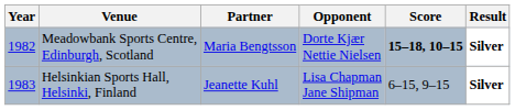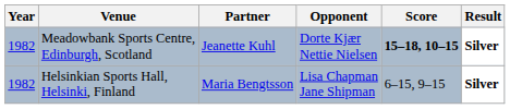 <table class="sortable wikitable" style="font-size: 90%;">
 <tr>
 <th>Year</th>
 <th>Venue</th>
 <th>Partner</th>
 <th>Opponent</th>
 <th>Score</th>
 <th>Result</th>
 </tr>
 <tr style="background:#AABBCC">
 <td align="center"><a href='#'>1982</a></td>
 <td align="left">Meadowbank Sports Centre,<br><a href='#'>Edinburgh</a>, Scotland</td>
-<td align="left"> <a href='#'>Maria Bengtsson</a></td>
+<td align="left"> <a href='#'>Jeanette Kuhl</a></td>
 <td align="left"> <a href='#'>Dorte Kjær</a><br> <a href='#'>Nettie Nielsen</a></td>
 <td align="left"><strong>15–18, 10–15</strong></td>
 <td style="text-align:left; background:white"> <strong>Silver</strong></td>
 </tr>
 <tr style="background:#AABBCC">
-<td align="center"><a href='#'>1983</a></td>
+<td align="center"><a href='#'>1982</a></td>
 <td align="left">Helsinkian Sports Hall,<br><a href='#'>Helsinki</a>, Finland</td>
-<td align="left"> <a href='#'>Jeanette Kuhl</a></td>
+<td align="left"> <a href='#'>Maria Bengtsson</a></td>
 <td align="left"> <a href='#'>Lisa Chapman</a><br> <a href='#'>Jane Shipman</a></td>
 <td align="left">6–15, 9–15</td>
 <td style="text-align:left; background:white"> <strong>Silver</strong></td>
 </tr>
 </table>
